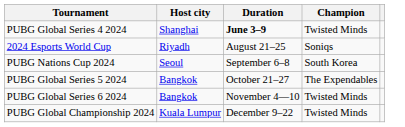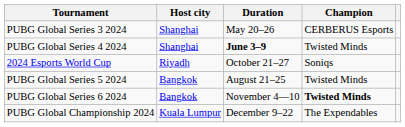 <table class="wikitable">
 <tr>
 <th>Tournament</th>
 <th>Host city</th>
 <th>Duration</th>
 <th>Champion</th>
 <th></th>
+</tr>
+<tr>
+<td>PUBG Global Series 3 2024</td>
+<td> <a href='#'>Shanghai</a></td>
+<td>May 20–26</td>
+<td>CERBERUS Esports</td>
+<td></td>
 </tr>
 <tr>
 <td>PUBG Global Series 4 2024</td>
 <td> <a href='#'>Shanghai</a></td>
 <td><strong>June 3–9</strong></td>
 <td>Twisted Minds</td>
 <td></td>
 </tr>
 <tr>
 <td><a href='#'>2024 Esports World Cup</a></td>
 <td> <a href='#'>Riyadh</a></td>
-<td>August 21–25</td>
+<td>October 21–27</td>
 <td>Soniqs</td>
-<td></td>
-</tr>
-<tr>
-<td>PUBG Nations Cup 2024</td>
-<td> <a href='#'>Seoul</a></td>
-<td>September 6–8</td>
-<td>South Korea</td>
 <td></td>
 </tr>
 <tr>
 <td>PUBG Global Series 5 2024</td>
 <td> <a href='#'>Bangkok</a></td>
-<td>October 21–27</td>
-<td>The Expendables</td>
+<td>August 21–25</td>
+<td>Twisted Minds</td>
 <td></td>
 </tr>
 <tr>
 <td>PUBG Global Series 6 2024</td>
 <td> <a href='#'>Bangkok</a></td>
 <td>November 4—10</td>
-<td>Twisted Minds</td>
+<td><strong>Twisted Minds</strong></td>
 <td></td>
 </tr>
 <tr>
 <td>PUBG Global Championship 2024</td>
 <td> <a href='#'>Kuala Lumpur</a></td>
 <td>December 9–22</td>
-<td>Twisted Minds</td>
+<td>The Expendables</td>
 <td></td>
 </tr>
 </table>
